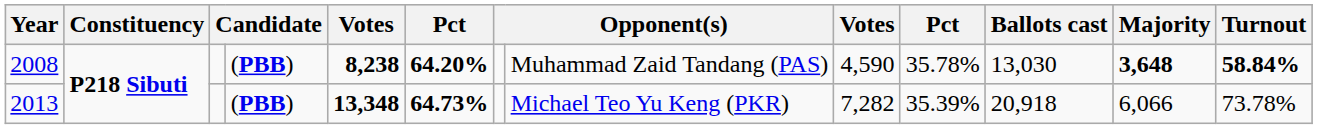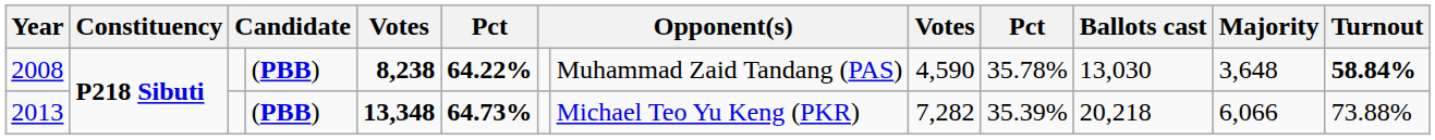 <table class="wikitable" style="margin:0.5em ; font-size:95%">
 <tr>
 <th>Year</th>
 <th>Constituency</th>
 <th colspan=2>Candidate</th>
 <th>Votes</th>
 <th>Pct</th>
 <th colspan=2>Opponent(s)</th>
 <th>Votes</th>
 <th>Pct</th>
 <th>Ballots cast</th>
 <th>Majority</th>
 <th>Turnout</th>
 </tr>
 <tr>
 <td><a href='#'>2008</a></td>
 <td rowspan=2><strong>P218 <a href='#'>Sibuti</a></strong></td>
 <td></td>
 <td> (<a href='#'><strong>PBB</strong></a>)</td>
 <td align="right"><strong>8,238</strong></td>
-<td><strong>64.20%</strong></td>
+<td><strong>64.22%</strong></td>
 <td></td>
 <td>Muhammad Zaid Tandang (<a href='#'>PAS</a>)</td>
 <td align="right">4,590</td>
 <td>35.78%</td>
 <td>13,030</td>
-<td><strong>3,648</strong></td>
+<td>3,648</td>
 <td><strong>58.84%</strong></td>
 </tr>
 <tr>
 <td><a href='#'>2013</a></td>
 <td></td>
 <td> (<a href='#'><strong>PBB</strong></a>)</td>
 <td align="right"><strong>13,348</strong></td>
 <td><strong>64.73%</strong></td>
 <td></td>
 <td><a href='#'>Michael Teo Yu Keng</a> (<a href='#'>PKR</a>)</td>
 <td align="right">7,282</td>
 <td>35.39%</td>
-<td>20,918</td>
+<td>20,218</td>
 <td>6,066</td>
-<td>73.78%</td>
+<td>73.88%</td>
 </tr>
 </table>
